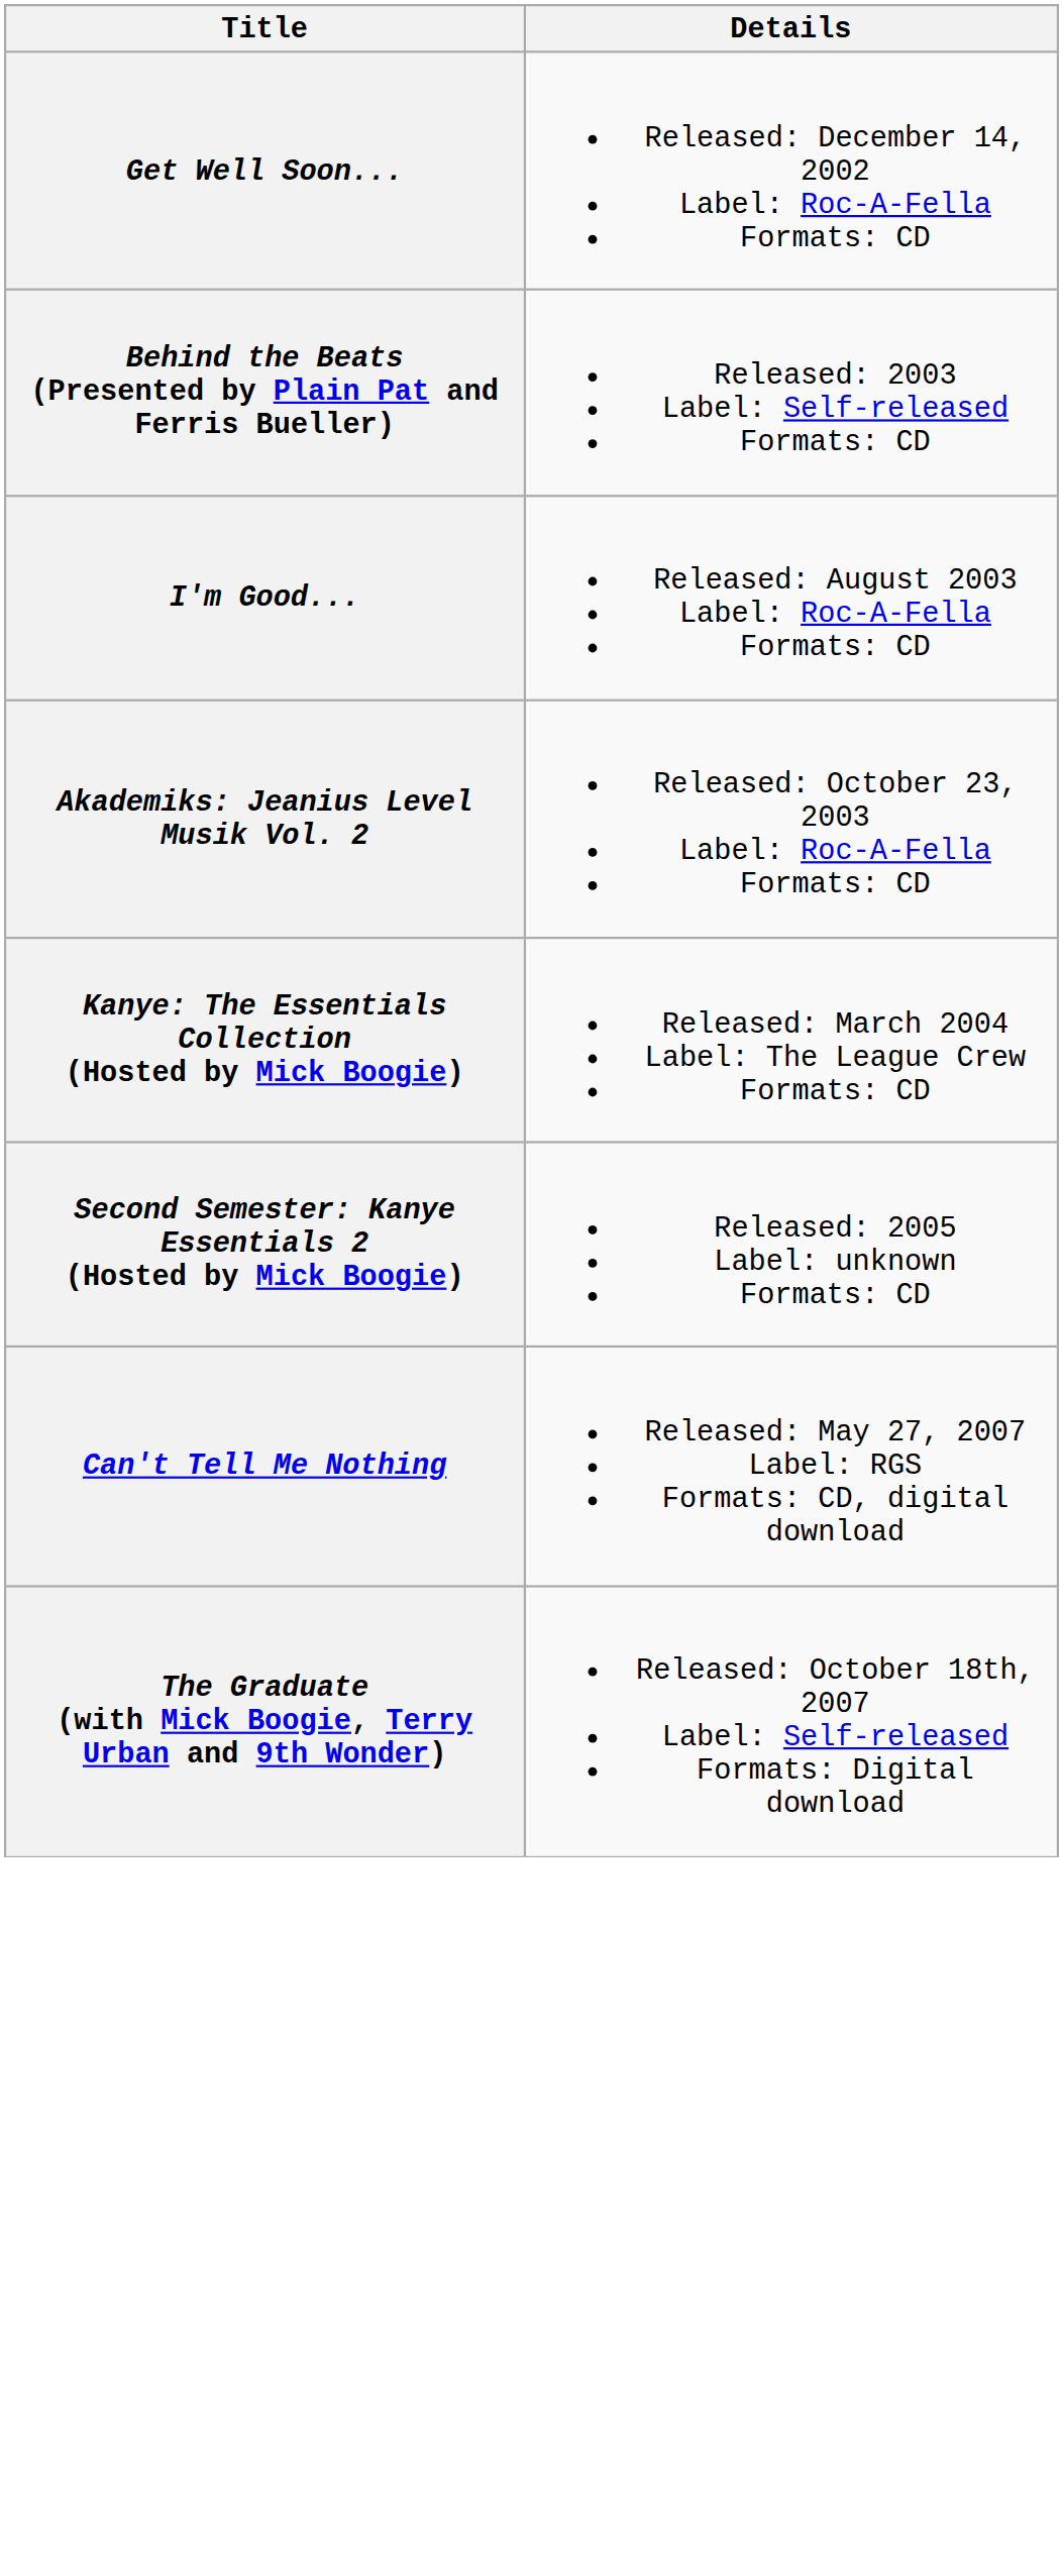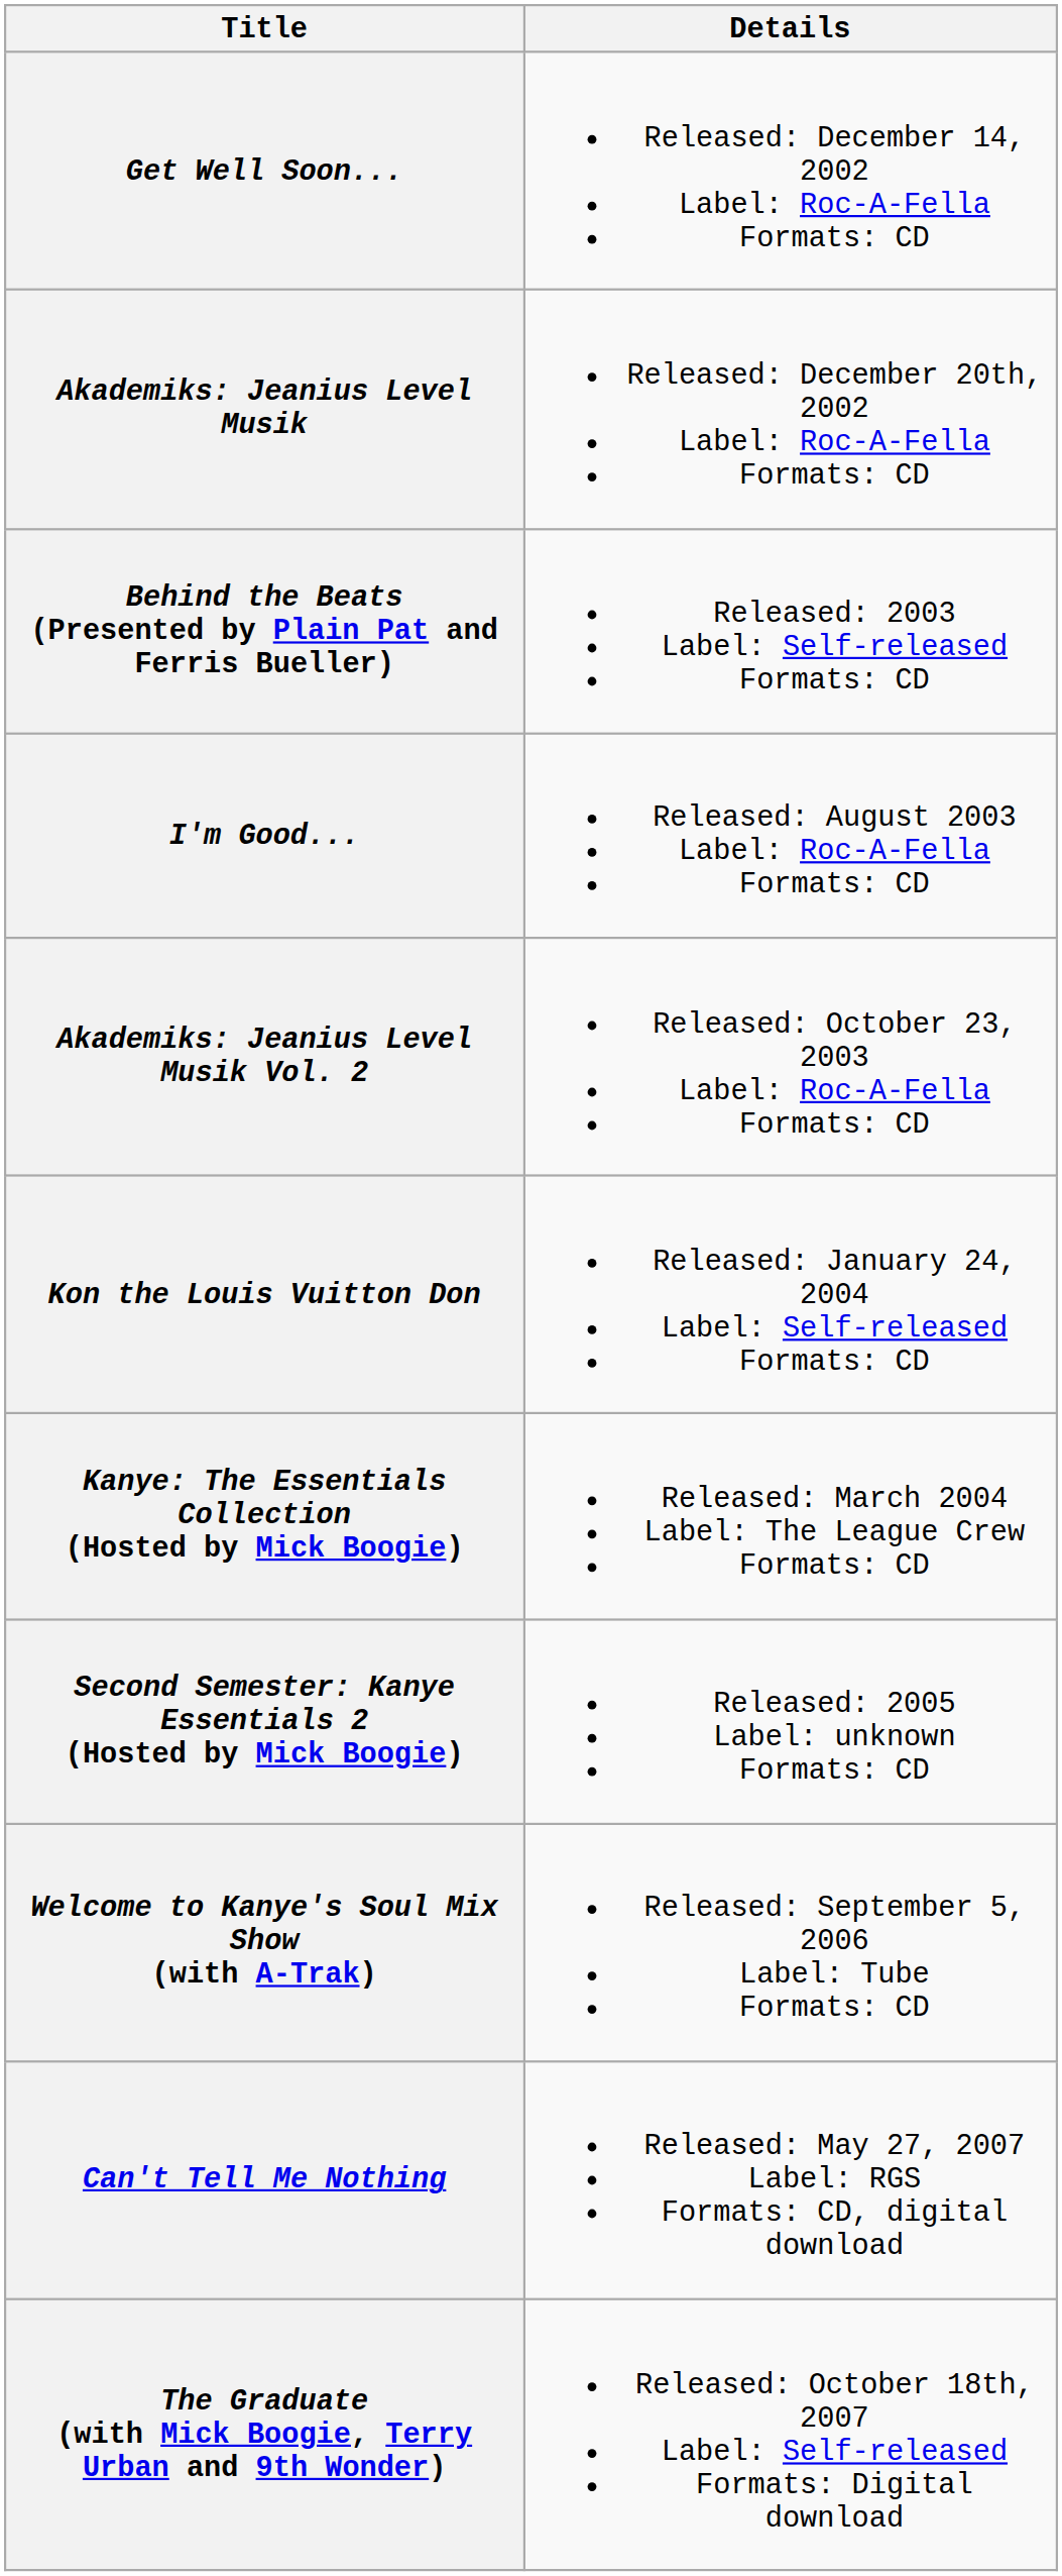 <table class="wikitable plainrowheaders" style="text-align:center;">
 <tr>
 <th scope="col" style="width:17.5em;">Title</th>
 <th scope="col" style="width:18em;">Details</th>
 </tr>
 <tr>
 <th scope="row"><em>Get Well Soon...</em></th>
 <td><br><ul><li>Released: December 14, 2002</li><li>Label: <a href='#'>Roc-A-Fella</a></li><li>Formats: CD</li></ul></td>
+</tr>
+<tr>
+<th scope="row"><em>Akademiks: Jeanius Level Musik</em></th>
+<td><br><ul><li>Released: December 20th, 2002</li><li>Label: <a href='#'>Roc-A-Fella</a></li><li>Formats: CD</li></ul></td>
 </tr>
 <tr>
 <th scope="row"><em>Behind the Beats</em> <br><span>(Presented by <a href='#'>Plain Pat</a> and Ferris Bueller)</span></th>
 <td><br><ul><li>Released: 2003</li><li>Label: <a href='#'>Self-released</a></li><li>Formats: CD</li></ul></td>
 </tr>
 <tr>
 <th scope="row"><em>I'm Good...</em></th>
 <td><br><ul><li>Released: August 2003</li><li>Label: <a href='#'>Roc-A-Fella</a></li><li>Formats: CD</li></ul></td>
 </tr>
 <tr>
 <th scope="row"><em>Akademiks: Jeanius Level Musik Vol. 2</em></th>
 <td><br><ul><li>Released: October 23, 2003</li><li>Label: <a href='#'>Roc-A-Fella</a></li><li>Formats: CD</li></ul></td>
 </tr>
 <tr>
+<th ! scope="row"><em>Kon the Louis Vuitton Don</em></th>
+<td><br><ul><li>Released: January 24, 2004</li><li>Label: <a href='#'>Self-released</a></li><li>Formats: CD</li></ul></td>
+</tr>
+<tr>
 <th scope="row"><em>Kanye: The Essentials Collection</em> <br><span>(Hosted by <a href='#'>Mick Boogie</a>)</span></th>
 <td><br><ul><li>Released: March 2004</li><li>Label: The League Crew</li><li>Formats: CD</li></ul></td>
 </tr>
 <tr>
 <th scope="row"><em>Second Semester: Kanye Essentials 2</em> <br><span>(Hosted by <a href='#'>Mick Boogie</a>)</span></th>
 <td><br><ul><li>Released: 2005</li><li>Label: unknown</li><li>Formats: CD</li></ul></td>
+</tr>
+<tr>
+<th scope="row"><em>Welcome to Kanye's Soul Mix Show</em><br><span>(with <a href='#'>A-Trak</a>)</span></th>
+<td><br><ul><li>Released: September 5, 2006</li><li>Label: Tube</li><li>Formats: CD</li></ul></td>
 </tr>
 <tr>
 <th scope="row"><em><a href='#'>Can't Tell Me Nothing</a></em></th>
 <td><br><ul><li>Released: May 27, 2007</li><li>Label: RGS</li><li>Formats: CD, digital download</li></ul></td>
 </tr>
 <tr>
 <th scope="row"><em>The Graduate</em><br><span>(with <a href='#'>Mick Boogie</a>, <a href='#'>Terry Urban</a> and <a href='#'>9th Wonder</a>)</span></th>
 <td><br><ul><li>Released: October 18th, 2007</li><li>Label: <a href='#'>Self-released</a></li><li>Formats: Digital download</li></ul></td>
 </tr>
 </table>
